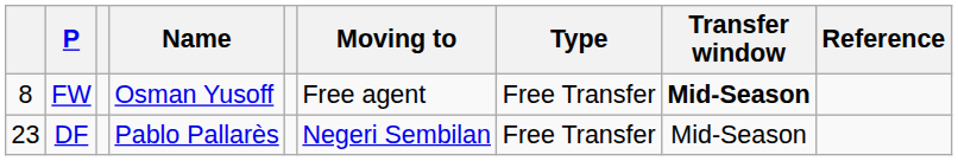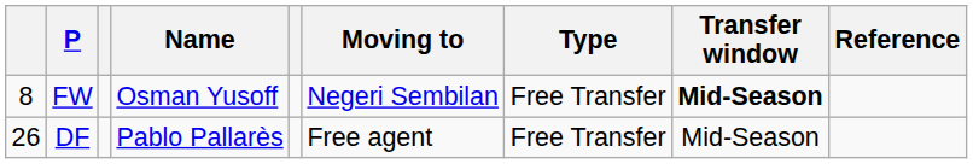 <table class="wikitable sortable" style="text-align:center;">
 <tr>
 <th></th>
 <th><a href='#'>P</a></th>
 <th></th>
 <th>Name</th>
 <th></th>
 <th>Moving to</th>
 <th>Type</th>
 <th>Transfer<br>window</th>
 <th>Reference</th>
 </tr>
 <tr>
 <td>8</td>
 <td><a href='#'>FW</a></td>
 <td></td>
 <td align=left><a href='#'>Osman Yusoff</a></td>
 <td></td>
-<td align=left>Free agent</td>
+<td align=left> <a href='#'>Negeri Sembilan</a></td>
 <td>Free Transfer</td>
 <td><strong>Mid-Season</strong></td>
 <td></td>
 </tr>
 <tr>
-<td>23</td>
+<td>26</td>
 <td><a href='#'>DF</a></td>
 <td></td>
 <td align=left><a href='#'>Pablo Pallarès</a></td>
 <td></td>
-<td align=left> <a href='#'>Negeri Sembilan</a></td>
+<td align=left>Free agent</td>
 <td>Free Transfer</td>
 <td>Mid-Season</td>
 <td></td>
 </tr>
 </table>
